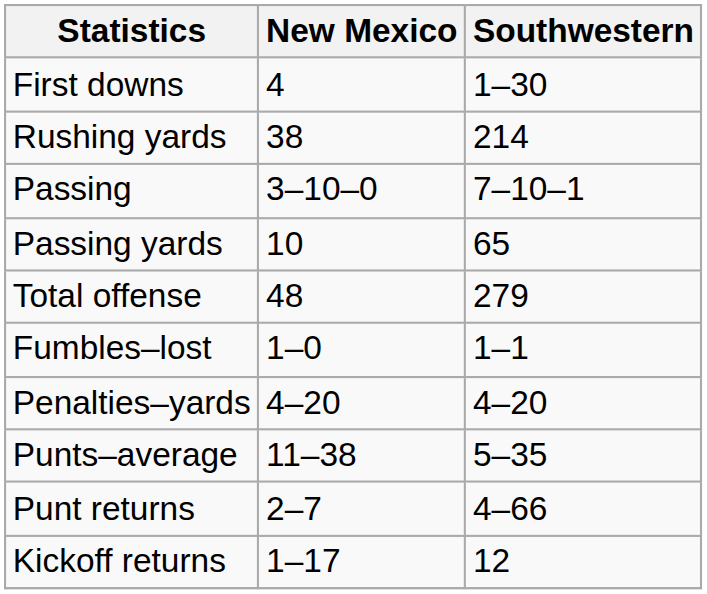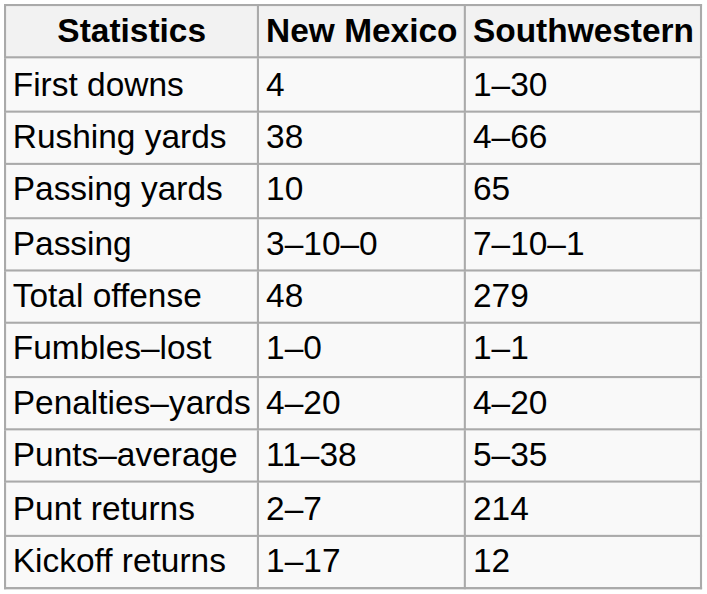 <table class="wikitable">
 <tr>
 <th>Statistics</th>
 <th>New Mexico</th>
 <th>Southwestern</th>
 </tr>
 <tr>
 <td>First downs</td>
 <td>4</td>
 <td>1–30</td>
 </tr>
 <tr>
 <td>Rushing yards</td>
 <td>38</td>
-<td>214</td>
+<td>4–66</td>
+</tr>
+<tr>
+<td>Passing yards</td>
+<td>10</td>
+<td>65</td>
 </tr>
 <tr>
 <td>Passing</td>
 <td>3–10–0</td>
 <td>7–10–1</td>
-</tr>
-<tr>
-<td>Passing yards</td>
-<td>10</td>
-<td>65</td>
 </tr>
 <tr>
 <td>Total offense</td>
 <td>48</td>
 <td>279</td>
 </tr>
 <tr>
 <td>Fumbles–lost</td>
 <td>1–0</td>
 <td>1–1</td>
 </tr>
 <tr>
 <td>Penalties–yards</td>
 <td>4–20</td>
 <td>4–20</td>
 </tr>
 <tr>
 <td>Punts–average</td>
 <td>11–38</td>
 <td>5–35</td>
 </tr>
 <tr>
 <td>Punt returns</td>
 <td>2–7</td>
-<td>4–66</td>
+<td>214</td>
 </tr>
 <tr>
 <td>Kickoff returns</td>
 <td>1–17</td>
 <td>12</td>
 </tr>
 <tr>
 </tr>
 </table>
